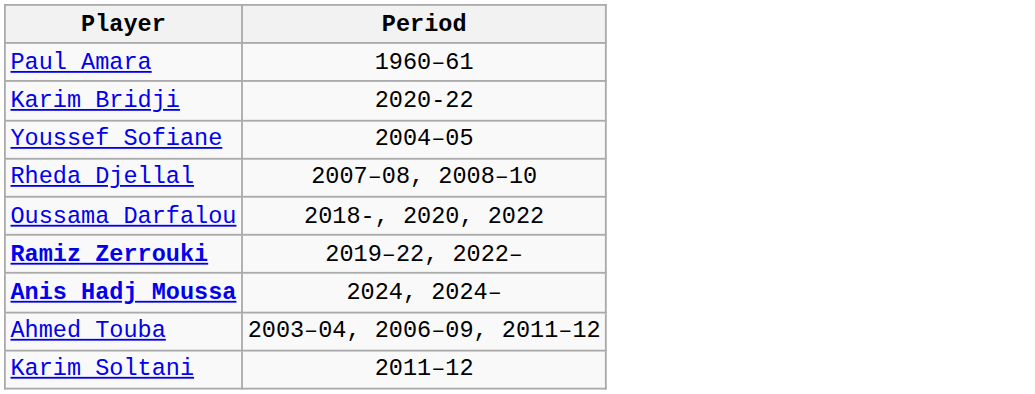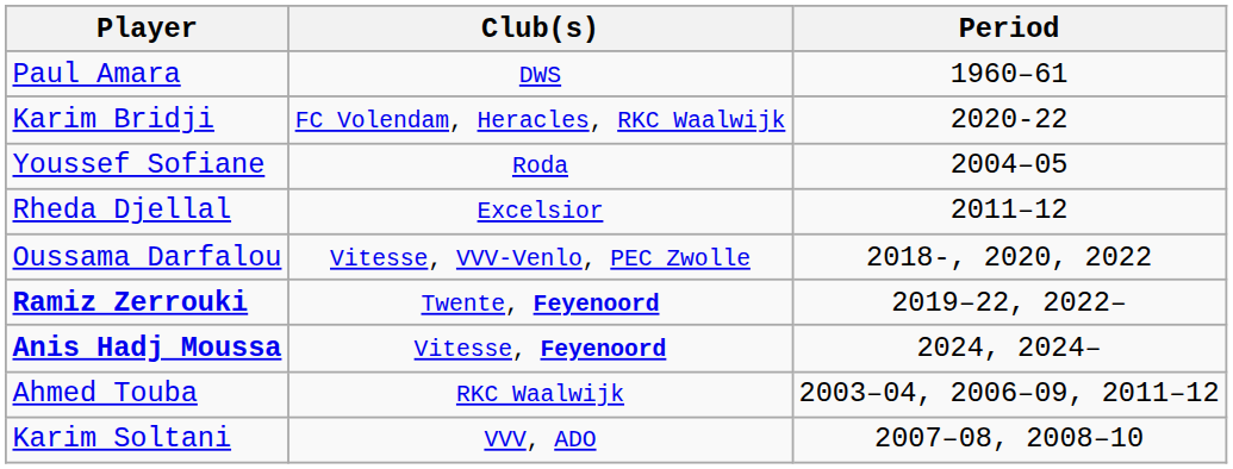 <table class="wikitable collapsible collapsed" style="text-align:center">
 <tr>
 <th scope="col">Player</th>
+<th scope="col" class="unsortable">Club(s)</th>
 <th scope="col">Period</th>
 </tr>
 <tr>
 <td align="left"><a href='#'>Paul Amara</a></td>
+<td><small><a href='#'>DWS</a></small></td>
 <td>1960–61</td>
 </tr>
 <tr>
 <td align="left"><a href='#'>Karim Bridji</a></td>
+<td><small><a href='#'>FC Volendam</a>, <a href='#'>Heracles</a>, <a href='#'>RKC Waalwijk</a></small></td>
 <td>2020-22</td>
 </tr>
 <tr>
 <td align="left"><a href='#'>Youssef Sofiane</a></td>
+<td><small><a href='#'>Roda</a></small></td>
 <td>2004–05</td>
 </tr>
 <tr>
 <td align="left"><a href='#'>Rheda Djellal</a></td>
-<td>2007–08, 2008–10</td>
+<td><small><a href='#'>Excelsior</a></small></td>
+<td>2011–12</td>
 </tr>
 <tr>
 <td align="left"><a href='#'>Oussama Darfalou</a></td>
+<td><small><a href='#'>Vitesse</a>, <a href='#'>VVV-Venlo</a>, <a href='#'>PEC Zwolle</a></small></td>
 <td>2018-, 2020, 2022</td>
 </tr>
 <tr>
 <td align="left"><strong><a href='#'>Ramiz Zerrouki</a></strong></td>
+<td><small><a href='#'>Twente</a>, <strong><a href='#'>Feyenoord</a></strong></small></td>
 <td>2019–22, 2022–</td>
 </tr>
 <tr>
 <td align="left"><strong><a href='#'>Anis Hadj Moussa</a></strong></td>
+<td><small><a href='#'>Vitesse</a>, <strong><a href='#'>Feyenoord</a></strong></small></td>
 <td>2024, 2024–</td>
 </tr>
 <tr>
 <td align="left"><a href='#'>Ahmed Touba</a></td>
+<td><small><a href='#'>RKC Waalwijk</a></small></td>
 <td>2003–04, 2006–09, 2011–12</td>
 </tr>
 <tr>
 <td align="left"><a href='#'>Karim Soltani</a></td>
-<td>2011–12</td>
+<td><small><a href='#'>VVV</a>, <a href='#'>ADO</a></small></td>
+<td>2007–08, 2008–10</td>
 </tr>
 </table>
